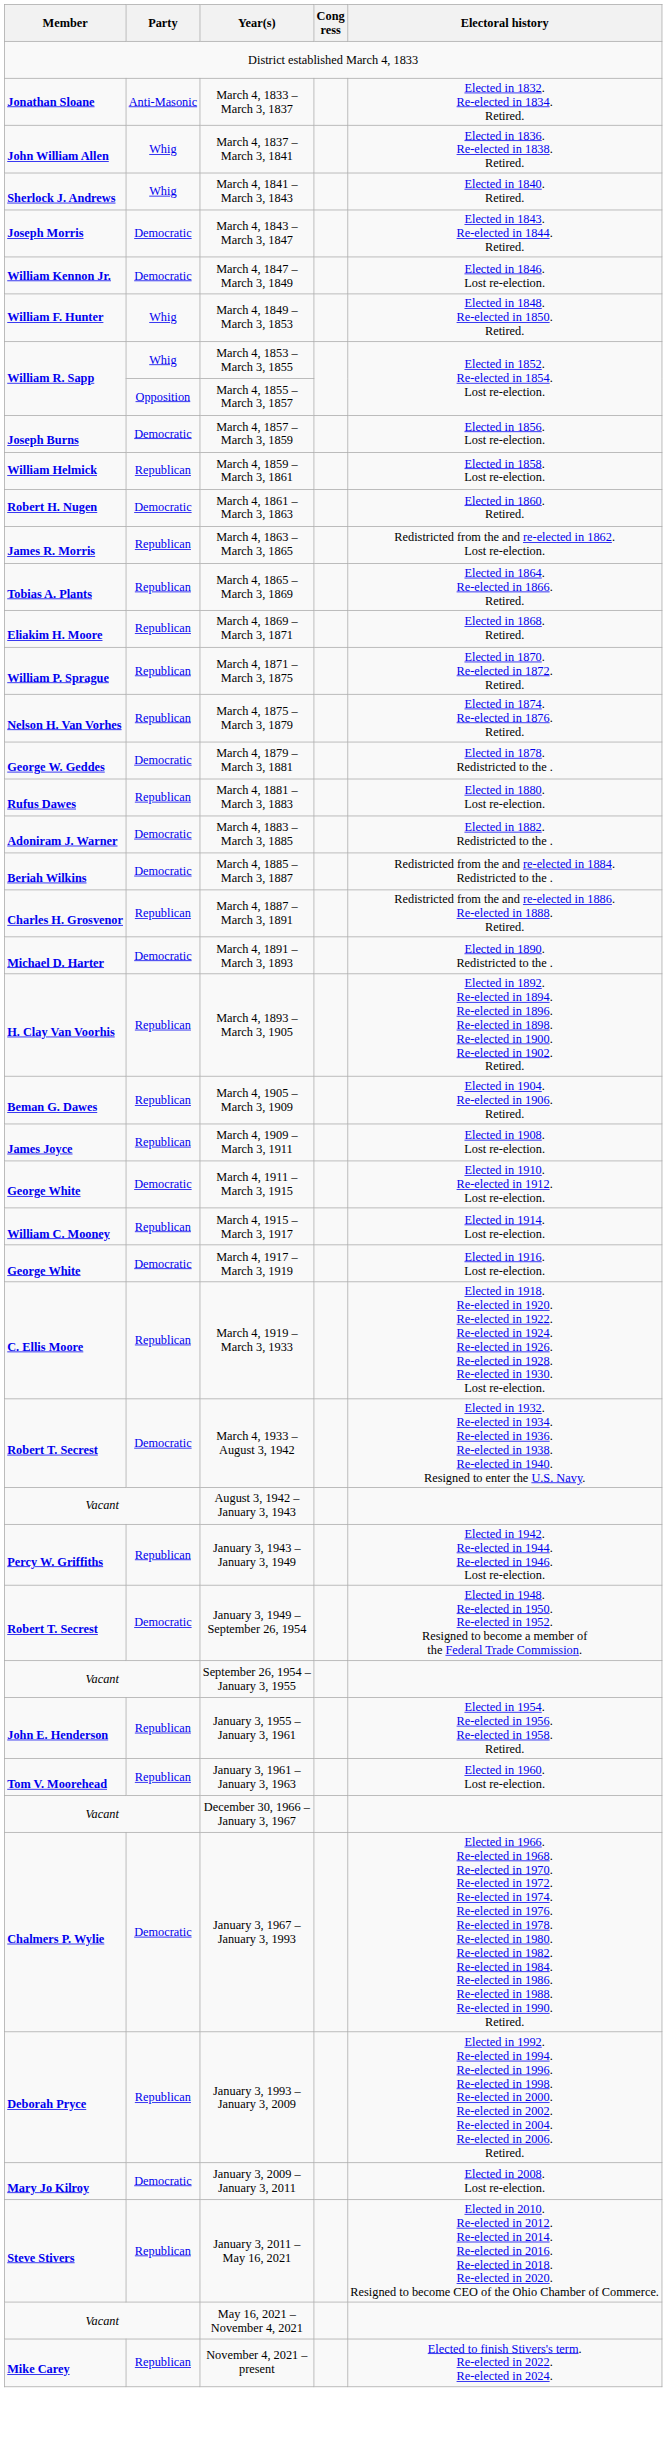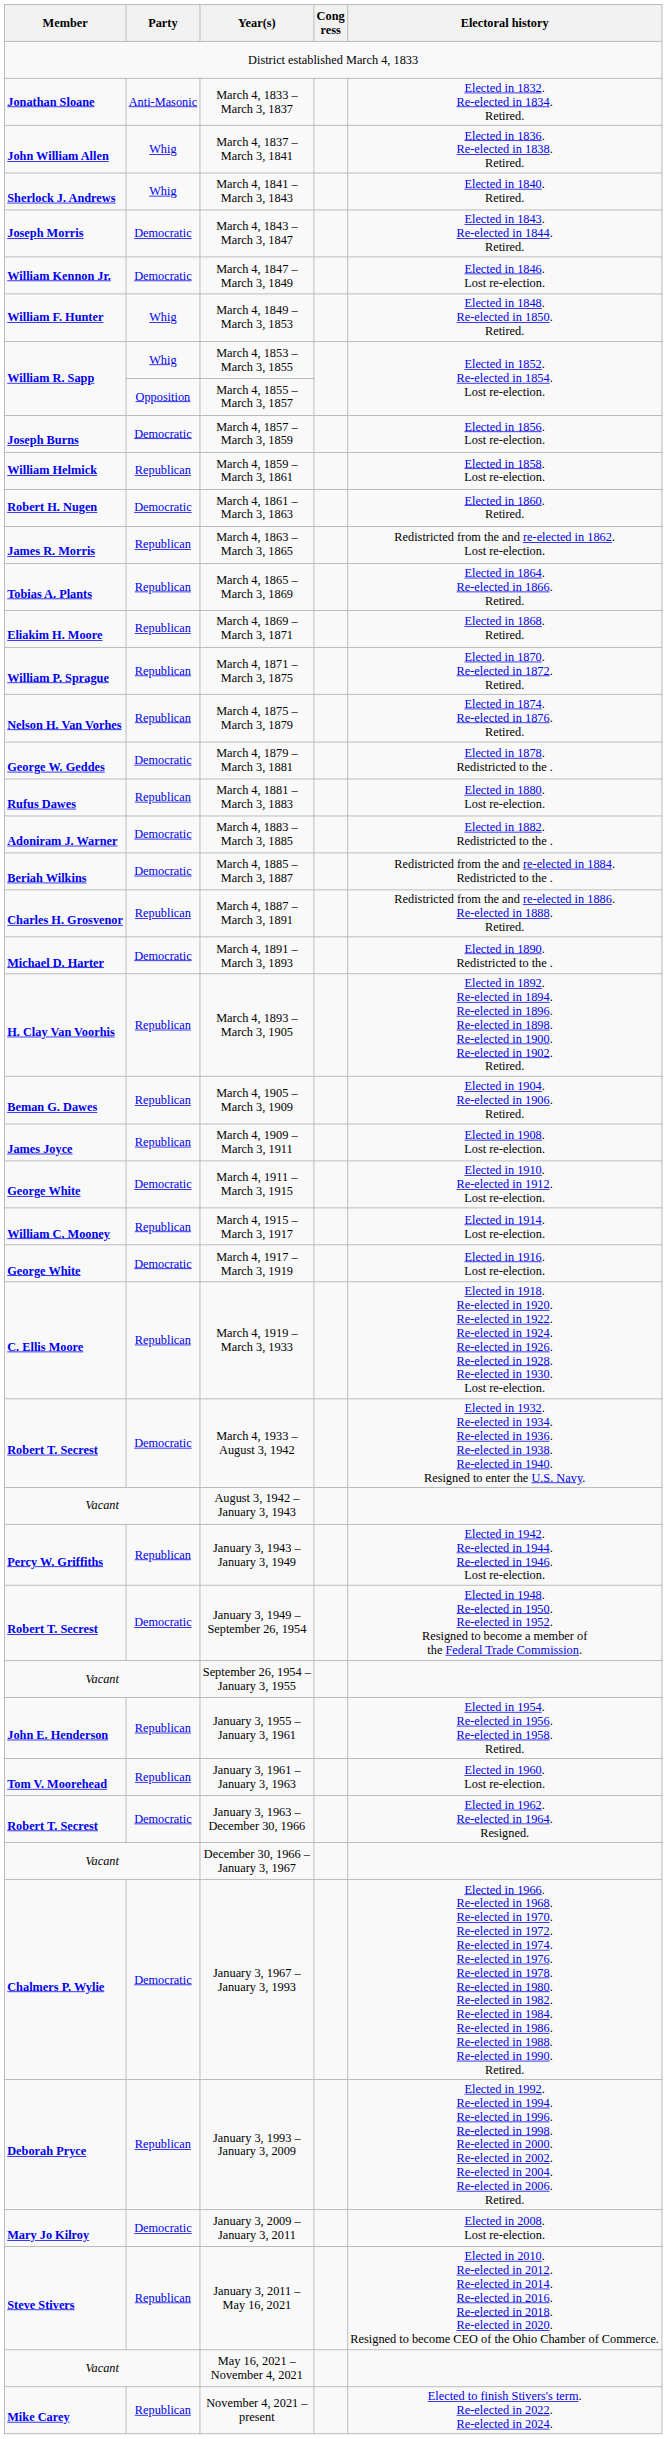 <table class=wikitable style="text-align:center">
 <tr style="height:3em">
 <th>Member</th>
 <th>Party</th>
 <th>Year(s)</th>
 <th>Cong<br>ress</th>
 <th>Electoral history</th>
 </tr>
 <tr style="height:3em">
 <td colspan=5>District established March 4, 1833</td>
 </tr>
 <tr style="height:3em">
 <td align=left><strong><a href='#'>Jonathan Sloane</a></strong><br></td>
 <td><a href='#'>Anti-Masonic</a></td>
 <td nowrap>March 4, 1833 –<br>March 3, 1837</td>
 <td></td>
 <td><a href='#'>Elected in 1832</a>.<br><a href='#'>Re-elected in 1834</a>.<br>Retired.</td>
 </tr>
 <tr style="height:3em">
 <td align=left><br><strong><a href='#'>John William Allen</a></strong><br></td>
 <td><a href='#'>Whig</a></td>
 <td nowrap>March 4, 1837 –<br>March 3, 1841</td>
 <td></td>
 <td><a href='#'>Elected in 1836</a>.<br><a href='#'>Re-elected in 1838</a>.<br>Retired.</td>
 </tr>
 <tr style="height:3em">
 <td align=left><br><strong><a href='#'>Sherlock J. Andrews</a></strong><br></td>
 <td><a href='#'>Whig</a></td>
 <td nowrap>March 4, 1841 –<br>March 3, 1843</td>
 <td></td>
 <td><a href='#'>Elected in 1840</a>.<br>Retired.</td>
 </tr>
 <tr style="height:3em">
 <td align=left><strong><a href='#'>Joseph Morris</a></strong><br></td>
 <td><a href='#'>Democratic</a></td>
 <td nowrap>March 4, 1843 –<br>March 3, 1847</td>
 <td></td>
 <td><a href='#'>Elected in 1843</a>.<br><a href='#'>Re-elected in 1844</a>.<br>Retired.</td>
 </tr>
 <tr style="height:3em">
 <td align=left><strong><a href='#'>William Kennon Jr.</a></strong><br></td>
 <td><a href='#'>Democratic</a></td>
 <td nowrap>March 4, 1847 –<br>March 3, 1849</td>
 <td></td>
 <td><a href='#'>Elected in 1846</a>.<br>Lost re-election.</td>
 </tr>
 <tr style="height:3em">
 <td align=left><strong><a href='#'>William F. Hunter</a></strong><br></td>
 <td><a href='#'>Whig</a></td>
 <td nowrap>March 4, 1849 –<br>March 3, 1853</td>
 <td></td>
 <td><a href='#'>Elected in 1848</a>.<br><a href='#'>Re-elected in 1850</a>.<br>Retired.</td>
 </tr>
 <tr style="height:3em">
 <td rowspan=2 align=left><strong><a href='#'>William R. Sapp</a></strong><br></td>
 <td><a href='#'>Whig</a></td>
 <td nowrap>March 4, 1853 –<br>March 3, 1855</td>
 <td rowspan=2></td>
 <td rowspan=2><a href='#'>Elected in 1852</a>.<br><a href='#'>Re-elected in 1854</a>.<br>Lost re-election.</td>
 </tr>
 <tr style="height:3em">
 <td><a href='#'>Opposition</a></td>
 <td nowrap>March 4, 1855 –<br>March 3, 1857</td>
 </tr>
 <tr style="height:3em">
 <td align=left><br><strong><a href='#'>Joseph Burns</a></strong><br></td>
 <td><a href='#'>Democratic</a></td>
 <td nowrap>March 4, 1857 –<br>March 3, 1859</td>
 <td></td>
 <td><a href='#'>Elected in 1856</a>.<br>Lost re-election.</td>
 </tr>
 <tr style="height:3em">
 <td align=left><strong><a href='#'>William Helmick</a></strong><br></td>
 <td><a href='#'>Republican</a></td>
 <td nowrap>March 4, 1859 –<br>March 3, 1861</td>
 <td></td>
 <td><a href='#'>Elected in 1858</a>.<br>Lost re-election.</td>
 </tr>
 <tr style="height:3em">
 <td align=left><strong><a href='#'>Robert H. Nugen</a></strong><br></td>
 <td><a href='#'>Democratic</a></td>
 <td nowrap>March 4, 1861 –<br>March 3, 1863</td>
 <td></td>
 <td><a href='#'>Elected in 1860</a>.<br>Retired.</td>
 </tr>
 <tr style="height:3em">
 <td align=left><br><strong><a href='#'>James R. Morris</a></strong><br></td>
 <td><a href='#'>Republican</a></td>
 <td nowrap>March 4, 1863 –<br>March 3, 1865</td>
 <td></td>
 <td>Redistricted from the  and <a href='#'>re-elected in 1862</a>.<br>Lost re-election.</td>
 </tr>
 <tr style="height:3em">
 <td align=left><br><strong><a href='#'>Tobias A. Plants</a></strong><br></td>
 <td><a href='#'>Republican</a></td>
 <td nowrap>March 4, 1865 –<br>March 3, 1869</td>
 <td></td>
 <td><a href='#'>Elected in 1864</a>.<br><a href='#'>Re-elected in 1866</a>.<br>Retired.</td>
 </tr>
 <tr style="height:3em">
 <td align=left><br><strong><a href='#'>Eliakim H. Moore</a></strong><br></td>
 <td><a href='#'>Republican</a></td>
 <td nowrap>March 4, 1869 –<br>March 3, 1871</td>
 <td></td>
 <td><a href='#'>Elected in 1868</a>.<br>Retired.</td>
 </tr>
 <tr style="height:3em">
 <td align=left><br><strong><a href='#'>William P. Sprague</a></strong><br></td>
 <td><a href='#'>Republican</a></td>
 <td nowrap>March 4, 1871 –<br>March 3, 1875</td>
 <td></td>
 <td><a href='#'>Elected in 1870</a>.<br><a href='#'>Re-elected in 1872</a>.<br>Retired.</td>
 </tr>
 <tr style="height:3em">
 <td align=left><br><strong><a href='#'>Nelson H. Van Vorhes</a></strong><br></td>
 <td><a href='#'>Republican</a></td>
 <td nowrap>March 4, 1875 –<br>March 3, 1879</td>
 <td></td>
 <td><a href='#'>Elected in 1874</a>.<br><a href='#'>Re-elected in 1876</a>.<br>Retired.</td>
 </tr>
 <tr style="height:3em">
 <td align=left><br><strong><a href='#'>George W. Geddes</a></strong><br></td>
 <td><a href='#'>Democratic</a></td>
 <td nowrap>March 4, 1879 –<br>March 3, 1881</td>
 <td></td>
 <td><a href='#'>Elected in 1878</a>.<br>Redistricted to the .</td>
 </tr>
 <tr style="height:3em">
 <td align=left><br><strong><a href='#'>Rufus Dawes</a></strong><br></td>
 <td><a href='#'>Republican</a></td>
 <td nowrap>March 4, 1881 –<br>March 3, 1883</td>
 <td></td>
 <td><a href='#'>Elected in 1880</a>.<br>Lost re-election.</td>
 </tr>
 <tr style="height:3em">
 <td align=left><br><strong><a href='#'>Adoniram J. Warner</a></strong><br></td>
 <td><a href='#'>Democratic</a></td>
 <td nowrap>March 4, 1883 –<br>March 3, 1885</td>
 <td></td>
 <td><a href='#'>Elected in 1882</a>.<br>Redistricted to the .</td>
 </tr>
 <tr style="height:3em">
 <td align=left><br><strong><a href='#'>Beriah Wilkins</a></strong><br></td>
 <td><a href='#'>Democratic</a></td>
 <td nowrap>March 4, 1885 –<br>March 3, 1887</td>
 <td></td>
 <td>Redistricted from the  and <a href='#'>re-elected in 1884</a>.<br>Redistricted to the .</td>
 </tr>
 <tr style="height:3em">
 <td align=left><br><strong><a href='#'>Charles H. Grosvenor</a></strong><br></td>
 <td><a href='#'>Republican</a></td>
 <td nowrap>March 4, 1887 –<br>March 3, 1891</td>
 <td></td>
 <td>Redistricted from the  and <a href='#'>re-elected in 1886</a>.<br><a href='#'>Re-elected in 1888</a>.<br>Retired.</td>
 </tr>
 <tr style="height:3em">
 <td align=left><br><strong><a href='#'>Michael D. Harter</a></strong><br></td>
 <td><a href='#'>Democratic</a></td>
 <td nowrap>March 4, 1891 –<br>March 3, 1893</td>
 <td></td>
 <td><a href='#'>Elected in 1890</a>.<br>Redistricted to the .</td>
 </tr>
 <tr style="height:3em">
 <td align=left><br><strong><a href='#'>H. Clay Van Voorhis</a></strong><br></td>
 <td><a href='#'>Republican</a></td>
 <td nowrap>March 4, 1893 –<br>March 3, 1905</td>
 <td></td>
 <td><a href='#'>Elected in 1892</a>.<br><a href='#'>Re-elected in 1894</a>.<br><a href='#'>Re-elected in 1896</a>.<br><a href='#'>Re-elected in 1898</a>.<br><a href='#'>Re-elected in 1900</a>.<br><a href='#'>Re-elected in 1902</a>.<br>Retired.</td>
 </tr>
 <tr style="height:3em">
 <td align=left><br><strong><a href='#'>Beman G. Dawes</a></strong><br></td>
 <td><a href='#'>Republican</a></td>
 <td nowrap>March 4, 1905 –<br>March 3, 1909</td>
 <td></td>
 <td><a href='#'>Elected in 1904</a>.<br><a href='#'>Re-elected in 1906</a>.<br>Retired.</td>
 </tr>
 <tr style="height:3em">
 <td align=left><br><strong><a href='#'>James Joyce</a></strong><br></td>
 <td><a href='#'>Republican</a></td>
 <td nowrap>March 4, 1909 –<br>March 3, 1911</td>
 <td></td>
 <td><a href='#'>Elected in 1908</a>.<br>Lost re-election.</td>
 </tr>
 <tr style="height:3em">
 <td align=left><br><strong><a href='#'>George White</a></strong><br></td>
 <td><a href='#'>Democratic</a></td>
 <td nowrap>March 4, 1911 –<br>March 3, 1915</td>
 <td></td>
 <td><a href='#'>Elected in 1910</a>.<br><a href='#'>Re-elected in 1912</a>.<br>Lost re-election.</td>
 </tr>
 <tr style="height:3em">
 <td align=left><br><strong><a href='#'>William C. Mooney</a></strong><br></td>
 <td><a href='#'>Republican</a></td>
 <td nowrap>March 4, 1915 –<br>March 3, 1917</td>
 <td></td>
 <td><a href='#'>Elected in 1914</a>.<br>Lost re-election.</td>
 </tr>
 <tr style="height:3em">
 <td align=left><br><strong><a href='#'>George White</a></strong><br></td>
 <td><a href='#'>Democratic</a></td>
 <td nowrap>March 4, 1917 –<br>March 3, 1919</td>
 <td></td>
 <td><a href='#'>Elected in 1916</a>.<br>Lost re-election.</td>
 </tr>
 <tr style="height:3em">
 <td align=left><br><strong><a href='#'>C. Ellis Moore</a></strong><br></td>
 <td><a href='#'>Republican</a></td>
 <td nowrap>March 4, 1919 –<br>March 3, 1933</td>
 <td></td>
 <td><a href='#'>Elected in 1918</a>.<br><a href='#'>Re-elected in 1920</a>.<br><a href='#'>Re-elected in 1922</a>.<br><a href='#'>Re-elected in 1924</a>.<br><a href='#'>Re-elected in 1926</a>.<br><a href='#'>Re-elected in 1928</a>.<br><a href='#'>Re-elected in 1930</a>.<br>Lost re-election.</td>
 </tr>
 <tr style="height:3em">
 <td align=left><br><strong><a href='#'>Robert T. Secrest</a></strong><br></td>
 <td><a href='#'>Democratic</a></td>
 <td nowrap>March 4, 1933 –<br>August 3, 1942</td>
 <td></td>
 <td><a href='#'>Elected in 1932</a>.<br><a href='#'>Re-elected in 1934</a>.<br><a href='#'>Re-elected in 1936</a>.<br><a href='#'>Re-elected in 1938</a>.<br><a href='#'>Re-elected in 1940</a>.<br>Resigned to enter the <a href='#'>U.S. Navy</a>.</td>
 </tr>
 <tr style="height:3em">
 <td colspan=2><em>Vacant</em></td>
 <td nowrap>August 3, 1942 –<br>January 3, 1943</td>
 <td></td>
 <td></td>
 </tr>
 <tr style="height:3em">
 <td align=left><br><strong><a href='#'>Percy W. Griffiths</a></strong><br></td>
 <td><a href='#'>Republican</a></td>
 <td nowrap>January 3, 1943 –<br>January 3, 1949</td>
 <td></td>
 <td><a href='#'>Elected in 1942</a>.<br><a href='#'>Re-elected in 1944</a>.<br><a href='#'>Re-elected in 1946</a>.<br>Lost re-election.</td>
 </tr>
 <tr style="height:3em">
 <td align=left><br><strong><a href='#'>Robert T. Secrest</a></strong><br></td>
 <td><a href='#'>Democratic</a></td>
 <td nowrap>January 3, 1949 –<br>September 26, 1954</td>
 <td></td>
 <td><a href='#'>Elected in 1948</a>.<br><a href='#'>Re-elected in 1950</a>.<br><a href='#'>Re-elected in 1952</a>.<br>Resigned to become a member of<br>the <a href='#'>Federal Trade Commission</a>.</td>
 </tr>
 <tr style="height:3em">
 <td colspan=2><em>Vacant</em></td>
 <td nowrap>September 26, 1954 –<br>January 3, 1955</td>
 <td></td>
 <td></td>
 </tr>
 <tr style="height:3em">
 <td align=left><br><strong><a href='#'>John E. Henderson</a></strong><br></td>
 <td><a href='#'>Republican</a></td>
 <td nowrap>January 3, 1955 –<br>January 3, 1961</td>
 <td></td>
 <td><a href='#'>Elected in 1954</a>.<br><a href='#'>Re-elected in 1956</a>.<br><a href='#'>Re-elected in 1958</a>.<br>Retired.</td>
 </tr>
 <tr style="height:3em">
 <td align=left><br><strong><a href='#'>Tom V. Moorehead</a></strong><br></td>
 <td><a href='#'>Republican</a></td>
 <td nowrap>January 3, 1961 –<br>January 3, 1963</td>
 <td></td>
 <td><a href='#'>Elected in 1960</a>.<br>Lost re-election.</td>
 </tr>
 <tr style="height:3em">
+<td align=left><br><strong><a href='#'>Robert T. Secrest</a></strong><br></td>
+<td><a href='#'>Democratic</a></td>
+<td nowrap>January 3, 1963 –<br>December 30, 1966</td>
+<td></td>
+<td><a href='#'>Elected in 1962</a>.<br><a href='#'>Re-elected in 1964</a>.<br>Resigned.</td>
+</tr>
+<tr style="height:3em">
 <td colspan=2><em>Vacant</em></td>
 <td nowrap>December 30, 1966 –<br>January 3, 1967</td>
 <td></td>
 <td></td>
 </tr>
 <tr style="height:3em">
 <td align=left><br><strong><a href='#'>Chalmers P. Wylie</a></strong><br></td>
 <td><a href='#'>Democratic</a></td>
 <td nowrap>January 3, 1967 –<br>January 3, 1993</td>
 <td></td>
 <td><a href='#'>Elected in 1966</a>.<br><a href='#'>Re-elected in 1968</a>.<br><a href='#'>Re-elected in 1970</a>.<br><a href='#'>Re-elected in 1972</a>.<br><a href='#'>Re-elected in 1974</a>.<br><a href='#'>Re-elected in 1976</a>.<br><a href='#'>Re-elected in 1978</a>.<br><a href='#'>Re-elected in 1980</a>.<br><a href='#'>Re-elected in 1982</a>.<br><a href='#'>Re-elected in 1984</a>.<br><a href='#'>Re-elected in 1986</a>.<br><a href='#'>Re-elected in 1988</a>.<br><a href='#'>Re-elected in 1990</a>.<br>Retired.</td>
 </tr>
 <tr style="height:3em">
 <td align=left><br><strong><a href='#'>Deborah Pryce</a></strong><br></td>
 <td><a href='#'>Republican</a></td>
 <td nowrap>January 3, 1993 –<br>January 3, 2009</td>
 <td></td>
 <td><a href='#'>Elected in 1992</a>.<br><a href='#'>Re-elected in 1994</a>.<br><a href='#'>Re-elected in 1996</a>.<br><a href='#'>Re-elected in 1998</a>.<br><a href='#'>Re-elected in 2000</a>.<br><a href='#'>Re-elected in 2002</a>.<br><a href='#'>Re-elected in 2004</a>.<br><a href='#'>Re-elected in 2006</a>.<br>Retired.</td>
 </tr>
 <tr style="height:3em">
 <td align=left><br><strong><a href='#'>Mary Jo Kilroy</a></strong><br></td>
 <td><a href='#'>Democratic</a></td>
 <td nowrap>January 3, 2009 –<br>January 3, 2011</td>
 <td></td>
 <td><a href='#'>Elected in 2008</a>.<br>Lost re-election.</td>
 </tr>
 <tr style="height:3em">
 <td align=left><br><strong><a href='#'>Steve Stivers</a></strong><br></td>
 <td><a href='#'>Republican</a></td>
 <td nowrap>January 3, 2011 –<br>May 16, 2021</td>
 <td></td>
 <td><a href='#'>Elected in 2010</a>.<br><a href='#'>Re-elected in 2012</a>.<br><a href='#'>Re-elected in 2014</a>.<br><a href='#'>Re-elected in 2016</a>.<br><a href='#'>Re-elected in 2018</a>.<br><a href='#'>Re-elected in 2020</a>.<br>Resigned to become CEO of the Ohio Chamber of Commerce.</td>
 </tr>
 <tr style="height:3em">
 <td colspan=2><em>Vacant</em></td>
 <td nowrap>May 16, 2021 –<br>November 4, 2021</td>
 <td rowspan=1></td>
 <td></td>
 </tr>
 <tr style="height:3em">
 <td align=left><br><strong><a href='#'>Mike Carey</a></strong><br></td>
 <td><a href='#'>Republican</a></td>
 <td nowrap>November 4, 2021 –<br>present</td>
 <td></td>
 <td><a href='#'>Elected to finish Stivers's term</a>.<br><a href='#'>Re-elected in 2022</a>.<br><a href='#'>Re-elected in 2024</a>.</td>
 </tr>
 </table>
